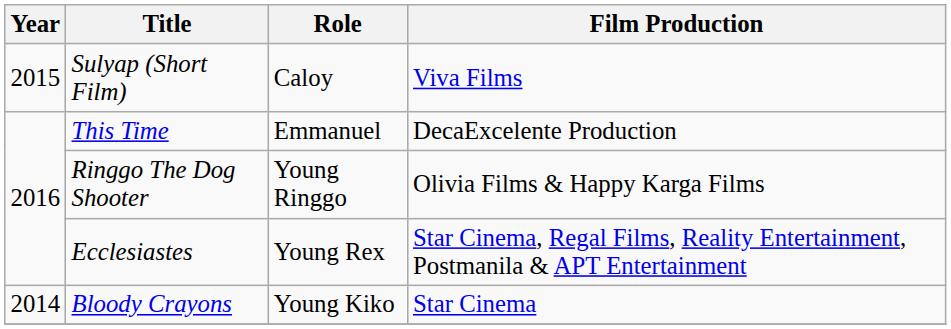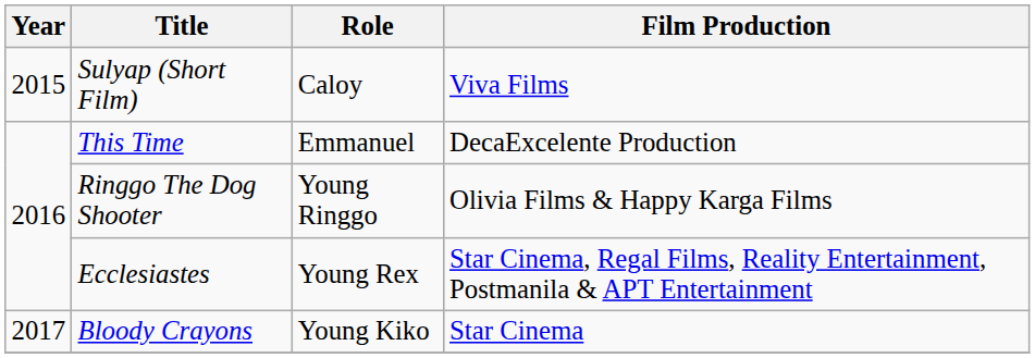 <table class="wikitable" style="font-size: 100%;">
 <tr>
 <th>Year</th>
 <th>Title</th>
 <th>Role</th>
 <th>Film Production</th>
 </tr>
 <tr>
 <td>2015</td>
 <td><em>Sulyap (Short Film)</em></td>
 <td>Caloy</td>
 <td><a href='#'>Viva Films</a></td>
 </tr>
 <tr>
 <td rowspan="3">2016</td>
 <td><em><a href='#'>This Time</a></em></td>
 <td>Emmanuel</td>
 <td>DecaExcelente Production</td>
 </tr>
 <tr>
 <td><em>Ringgo The Dog Shooter</em></td>
 <td>Young Ringgo</td>
 <td>Olivia Films & Happy Karga Films</td>
 </tr>
 <tr>
 <td><em>Ecclesiastes</em></td>
 <td>Young Rex</td>
 <td><a href='#'>Star Cinema</a>, <a href='#'>Regal Films</a>, <a href='#'>Reality Entertainment</a>, Postmanila & <a href='#'>APT Entertainment</a></td>
 </tr>
 <tr>
-<td>2014</td>
+<td>2017</td>
 <td><em><a href='#'>Bloody Crayons</a></em></td>
 <td>Young Kiko</td>
 <td><a href='#'>Star Cinema</a></td>
 </tr>
 <tr>
 </tr>
 </table>
